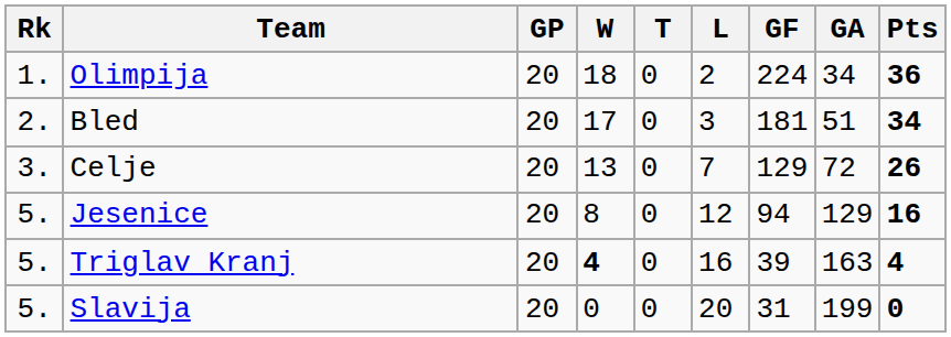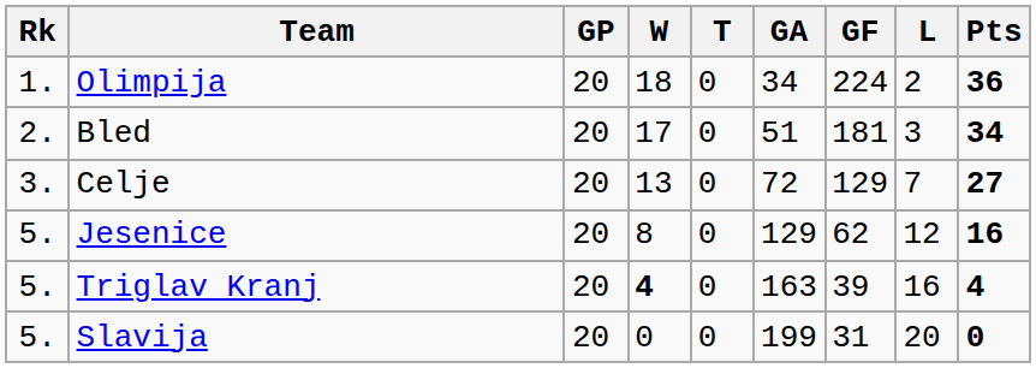 <table class="wikitable" style="text-align:left;">
 <tr>
 <th width=20>Rk</th>
 <th width=200>Team</th>
 <th width=20 abbr="Games Played">GP</th>
 <th width=20 abbr="Won">W</th>
 <th width=20 abbr="Tied">T</th>
+<th width=20 abbr="Goals against">GA</th>
+<th width=20 abbr="Goals for">GF</th>
 <th width=20 abbr="Lost">L</th>
-<th width=20 abbr="Goals for">GF</th>
-<th width=20 abbr="Goals against">GA</th>
 <th width=20 abbr="Points">Pts</th>
 </tr>
 <tr>
 <td style="text-align:center;">1.</td>
 <td><a href='#'>Olimpija</a></td>
 <td>20</td>
 <td>18</td>
 <td>0</td>
+<td>34</td>
+<td>224</td>
 <td>2</td>
-<td>224</td>
-<td>34</td>
 <td><strong>36</strong></td>
 </tr>
 <tr>
 <td style="text-align:center;">2.</td>
 <td>Bled</td>
 <td>20</td>
 <td>17</td>
 <td>0</td>
+<td>51</td>
+<td>181</td>
 <td>3</td>
-<td>181</td>
-<td>51</td>
 <td><strong>34</strong></td>
 </tr>
 <tr>
 <td style="text-align:center;">3.</td>
 <td>Celje</td>
 <td>20</td>
 <td>13</td>
 <td>0</td>
+<td>72</td>
+<td>129</td>
 <td>7</td>
-<td>129</td>
-<td>72</td>
-<td><strong>26</strong></td>
+<td><strong>27</strong></td>
 </tr>
 <tr>
 <td style="text-align:center;">5.</td>
 <td><a href='#'>Jesenice</a></td>
 <td>20</td>
 <td>8</td>
 <td>0</td>
+<td>129</td>
+<td>62</td>
 <td>12</td>
-<td>94</td>
-<td>129</td>
 <td><strong>16</strong></td>
 </tr>
 <tr>
 <td style="text-align:center;">5.</td>
 <td><a href='#'>Triglav Kranj</a></td>
 <td>20</td>
 <td><strong>4</strong></td>
 <td>0</td>
+<td>163</td>
+<td>39</td>
 <td>16</td>
-<td>39</td>
-<td>163</td>
 <td><strong>4</strong></td>
 </tr>
 <tr>
 <td style="text-align:center;">5.</td>
 <td><a href='#'>Slavija</a></td>
 <td>20</td>
 <td>0</td>
 <td>0</td>
+<td>199</td>
+<td>31</td>
 <td>20</td>
-<td>31</td>
-<td>199</td>
 <td><strong>0</strong></td>
 </tr>
 </table>
